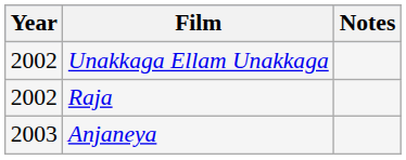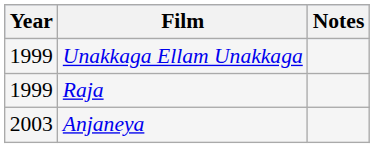 <table class="wikitable sortable" style="background:#f5f5f5;">
 <tr style="background:#B0C4DE;">
 <th>Year</th>
 <th>Film</th>
 <th class=unsortable>Notes</th>
 </tr>
 <tr>
-<td rowspan="1">2002</td>
+<td rowspan="1">1999</td>
 <td><em><a href='#'>Unakkaga Ellam Unakkaga</a></em></td>
 <td></td>
 </tr>
 <tr>
-<td rowspan="1">2002</td>
+<td rowspan="1">1999</td>
 <td><em><a href='#'>Raja</a></em></td>
 <td></td>
 </tr>
 <tr>
 <td rowspan="1">2003</td>
 <td><em><a href='#'>Anjaneya</a></em></td>
 <td></td>
 </tr>
 </table>
